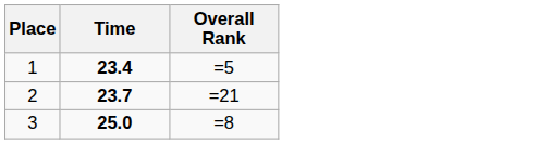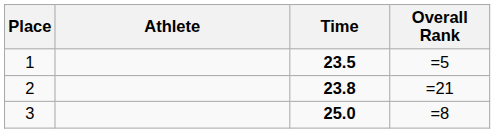 <table class=wikitable style="text-align:center">
 <tr>
 <th width=20>Place</th>
+<th width=220>Athlete</th>
 <th width=90>Time</th>
 <th width=90>Overall Rank</th>
 </tr>
 <tr>
 <td>1</td>
-<td><strong>23.4</strong></td>
+<td align=left></td>
+<td><strong>23.5</strong></td>
 <td>=5</td>
 </tr>
 <tr>
 <td>2</td>
-<td><strong>23.7</strong></td>
+<td align=left></td>
+<td><strong>23.8</strong></td>
 <td>=21</td>
 </tr>
 <tr>
 <td>3</td>
+<td align=left></td>
 <td><strong>25.0</strong></td>
 <td>=8</td>
 </tr>
 </table>
